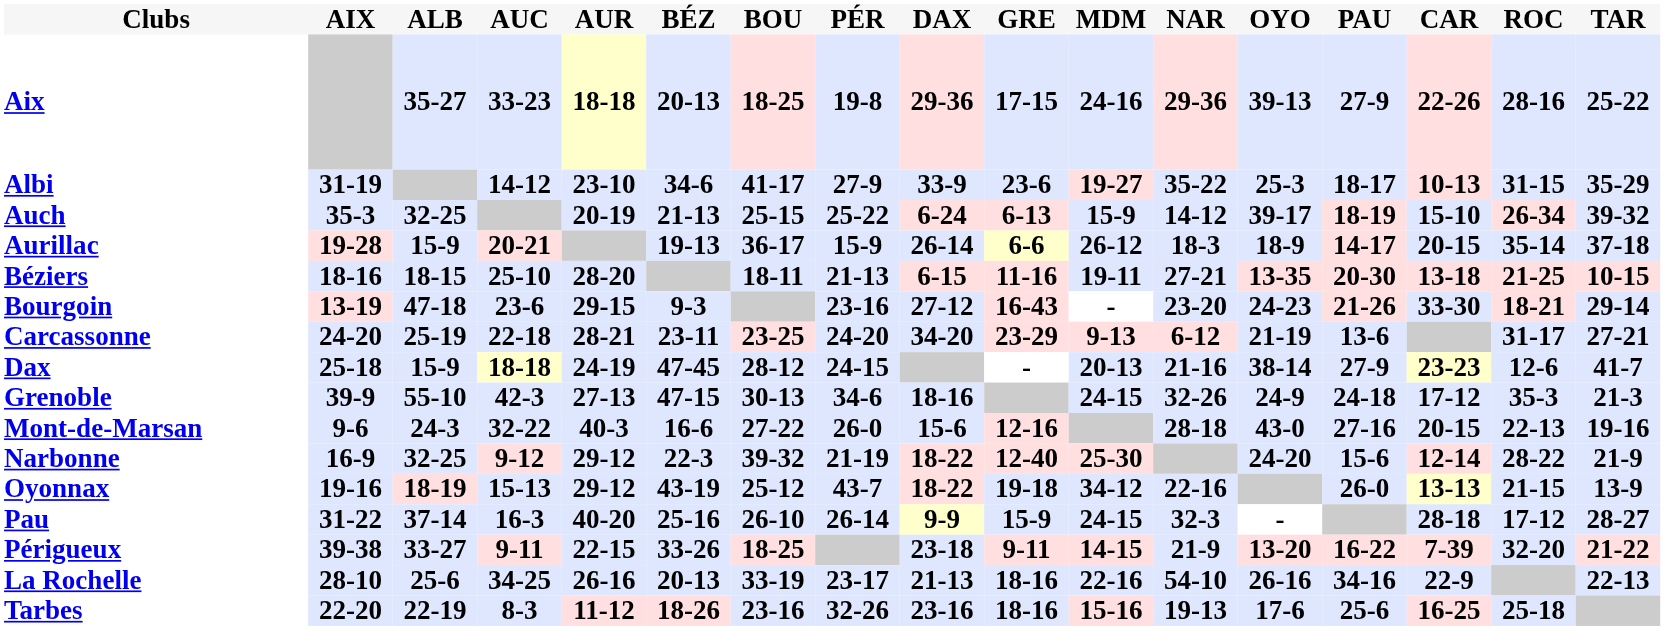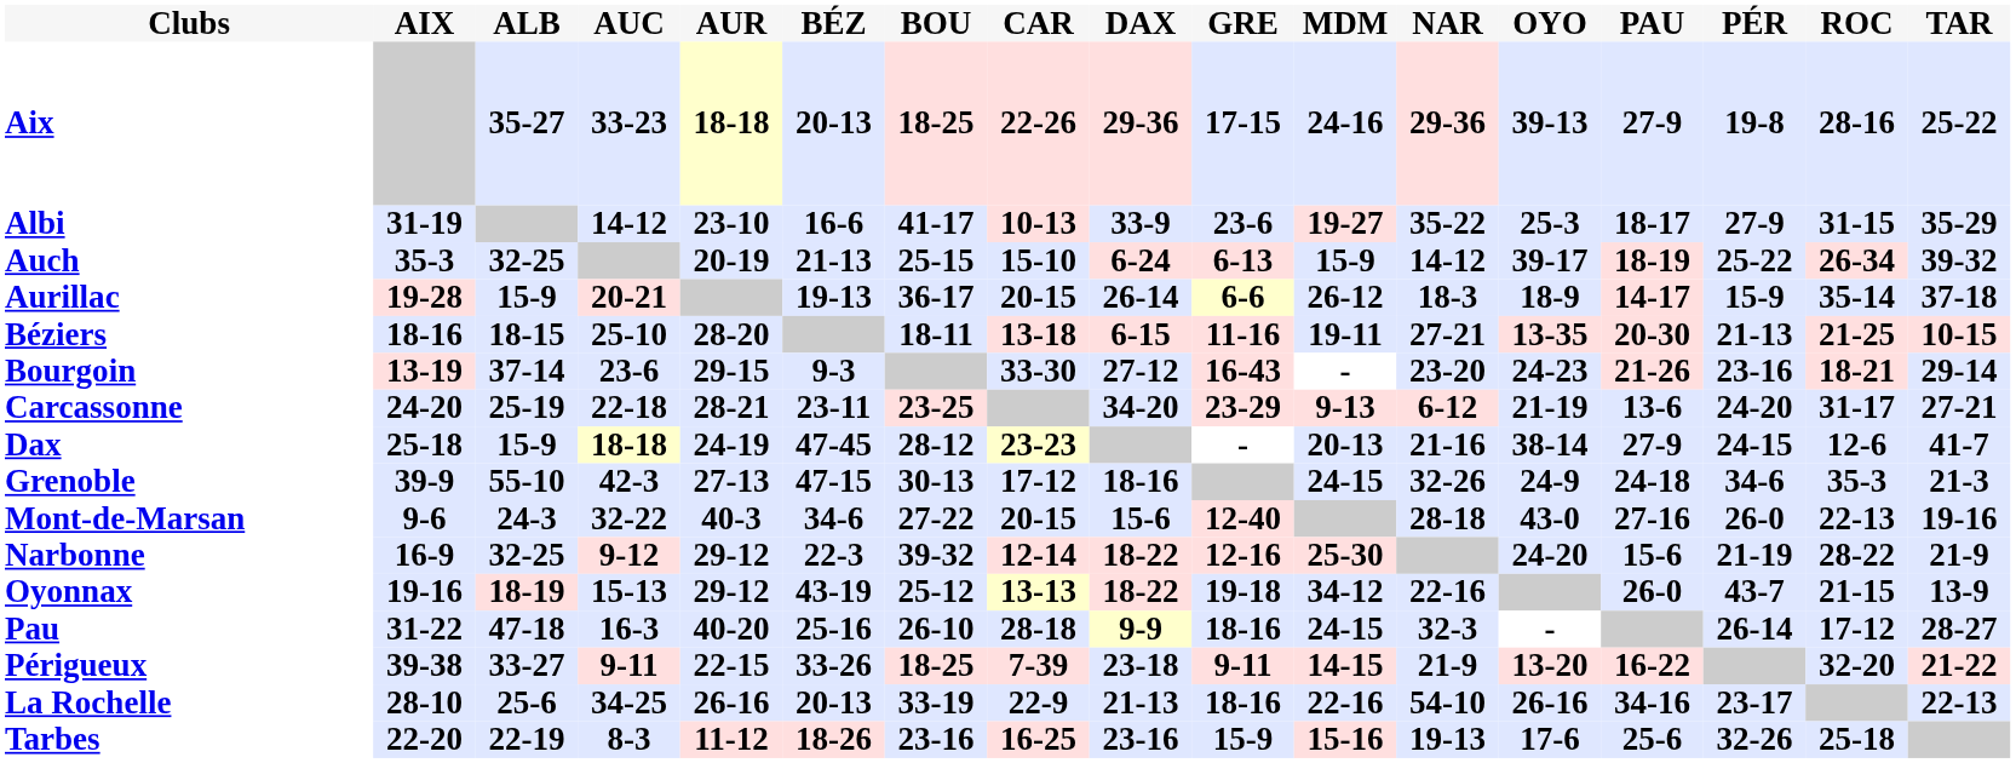 <table bgcolor="#FFFFFF" cellpadding="0" cellspacing="0" border="0" style="font-size:100%; border: gray solid 0px; border-collapse: collapse; height:80px; font-weight:bold; text-align:center;">
 <tr --- style="background-color:#F6F6F6;">
 <th scope="col" style="width:180px;">Clubs</th>
 <th scope="col" style="width:50px;">AIX</th>
 <th scope="col" style="width:50px;">ALB</th>
 <th scope="col" style="width:50px;">AUC</th>
 <th scope="col" style="width:50px;">AUR</th>
 <th scope="col" style="width:50px;">BÉZ</th>
 <th scope="col" style="width:50px;">BOU</th>
-<th scope="col" style="width:50px;">PÉR</th>
+<th scope="col" style="width:50px;">CAR</th>
 <th scope="col" style="width:50px;">DAX</th>
 <th scope="col" style="width:50px;">GRE</th>
 <th scope="col" style="width:50px;">MDM</th>
 <th scope="col" style="width:50px;">NAR</th>
 <th scope="col" style="width:50px;">OYO</th>
 <th scope="col" style="width:50px;">PAU</th>
-<th scope="col" style="width:50px;">CAR</th>
+<th scope="col" style="width:50px;">PÉR</th>
 <th scope="col" style="width:50px;">ROC</th>
 <th scope="col" style="width:50px;">TAR</th>
 </tr>
 <tr --- height="80px">
 <th scope="row" align="left" width="160px"><a href='#'>Aix</a></th>
 <td style="background:#CCCCCC;"></td>
 <td style="background:#DFE7FF;">35-27</td>
 <td style="background:#DFE7FF;">33-23</td>
 <td style="background:#FFFFCC;">18-18</td>
 <td style="background:#DFE7FF;">20-13</td>
 <td style="background:#FFDFDF;">18-25</td>
-<td style="background:#DFE7FF;">19-8</td>
+<td style="background:#FFDFDF;">22-26</td>
 <td style="background:#FFDFDF;">29-36</td>
 <td style="background:#DFE7FF;">17-15</td>
 <td style="background:#DFE7FF;">24-16</td>
 <td style="background:#FFDFDF;">29-36</td>
 <td style="background:#DFE7FF;">39-13</td>
 <td style="background:#DFE7FF;">27-9</td>
-<td style="background:#FFDFDF;">22-26</td>
+<td style="background:#DFE7FF;">19-8</td>
 <td style="background:#DFE7FF;">28-16</td>
 <td style="background:#DFE7FF;">25-22</td>
 </tr>
 <tr --->
 <th scope="row" align="left"><a href='#'>Albi</a></th>
 <td style="background:#DFE7FF;">31-19</td>
 <td style="background:#CCCCCC;"></td>
 <td style="background:#DFE7FF;">14-12</td>
 <td style="background:#DFE7FF;">23-10</td>
-<td style="background:#DFE7FF;">34-6</td>
+<td style="background:#DFE7FF;">16-6</td>
 <td style="background:#DFE7FF;">41-17</td>
-<td style="background:#DFE7FF;">27-9</td>
+<td style="background:#FFDFDF;">10-13</td>
 <td style="background:#DFE7FF;">33-9</td>
 <td style="background:#DFE7FF;">23-6</td>
 <td style="background:#FFDFDF;">19-27</td>
 <td style="background:#DFE7FF;">35-22</td>
 <td style="background:#DFE7FF;">25-3</td>
 <td style="background:#DFE7FF;">18-17</td>
-<td style="background:#FFDFDF;">10-13</td>
+<td style="background:#DFE7FF;">27-9</td>
 <td style="background:#DFE7FF;">31-15</td>
 <td style="background:#DFE7FF;">35-29</td>
 </tr>
 <tr --->
 <th scope="row" align="left"><a href='#'>Auch</a></th>
 <td style="background:#DFE7FF;">35-3</td>
 <td style="background:#DFE7FF;">32-25</td>
 <td style="background:#CCCCCC;"></td>
 <td style="background:#DFE7FF;">20-19</td>
 <td style="background:#DFE7FF;">21-13</td>
 <td style="background:#DFE7FF;">25-15</td>
-<td style="background:#DFE7FF;">25-22</td>
+<td style="background:#DFE7FF;">15-10</td>
 <td style="background:#FFDFDF;">6-24</td>
 <td style="background:#FFDFDF;">6-13</td>
 <td style="background:#DFE7FF;">15-9</td>
 <td style="background:#DFE7FF;">14-12</td>
 <td style="background:#DFE7FF;">39-17</td>
 <td style="background:#FFDFDF;">18-19</td>
-<td style="background:#DFE7FF;">15-10</td>
+<td style="background:#DFE7FF;">25-22</td>
 <td style="background:#FFDFDF;">26-34</td>
 <td style="background:#DFE7FF;">39-32</td>
 </tr>
 <tr --->
 <th scope="row" align="left"><a href='#'>Aurillac</a></th>
 <td style="background:#FFDFDF;">19-28</td>
 <td style="background:#DFE7FF;">15-9</td>
 <td style="background:#FFDFDF;">20-21</td>
 <td style="background:#CCCCCC;"></td>
 <td style="background:#DFE7FF;">19-13</td>
 <td style="background:#DFE7FF;">36-17</td>
-<td style="background:#DFE7FF;">15-9</td>
+<td style="background:#DFE7FF;">20-15</td>
 <td style="background:#DFE7FF;">26-14</td>
 <td style="background:#FFFFCC;">6-6</td>
 <td style="background:#DFE7FF;">26-12</td>
 <td style="background:#DFE7FF;">18-3</td>
 <td style="background:#DFE7FF;">18-9</td>
 <td style="background:#FFDFDF;">14-17</td>
-<td style="background:#DFE7FF;">20-15</td>
+<td style="background:#DFE7FF;">15-9</td>
 <td style="background:#DFE7FF;">35-14</td>
 <td style="background:#DFE7FF;">37-18</td>
 </tr>
 <tr --->
 <th scope="row" align="left"><a href='#'>Béziers</a></th>
 <td style="background:#DFE7FF;">18-16</td>
 <td style="background:#DFE7FF;">18-15</td>
 <td style="background:#DFE7FF;">25-10</td>
 <td style="background:#DFE7FF;">28-20</td>
 <td style="background:#CCCCCC;"></td>
 <td style="background:#DFE7FF;">18-11</td>
-<td style="background:#DFE7FF;">21-13</td>
+<td style="background:#FFDFDF;">13-18</td>
 <td style="background:#FFDFDF;">6-15</td>
 <td style="background:#FFDFDF;">11-16</td>
 <td style="background:#DFE7FF;">19-11</td>
 <td style="background:#DFE7FF;">27-21</td>
 <td style="background:#FFDFDF;">13-35</td>
 <td style="background:#FFDFDF;">20-30</td>
-<td style="background:#FFDFDF;">13-18</td>
+<td style="background:#DFE7FF;">21-13</td>
 <td style="background:#FFDFDF;">21-25</td>
 <td style="background:#FFDFDF;">10-15</td>
 </tr>
 <tr --->
 <th scope="row" align="left"><a href='#'>Bourgoin</a></th>
 <td style="background:#FFDFDF;">13-19</td>
-<td style="background:#DFE7FF;">47-18</td>
+<td style="background:#DFE7FF;">37-14</td>
 <td style="background:#DFE7FF;">23-6</td>
 <td style="background:#DFE7FF;">29-15</td>
 <td style="background:#DFE7FF;">9-3</td>
 <td style="background:#CCCCCC;"></td>
-<td style="background:#DFE7FF;">23-16</td>
+<td style="background:#DFE7FF;">33-30</td>
 <td style="background:#DFE7FF;">27-12</td>
 <td style="background:#FFDFDF;">16-43</td>
 <td style="background:#FFFFFF;">-</td>
 <td style="background:#DFE7FF;">23-20</td>
 <td style="background:#DFE7FF;">24-23</td>
 <td style="background:#FFDFDF;">21-26</td>
-<td style="background:#DFE7FF;">33-30</td>
+<td style="background:#DFE7FF;">23-16</td>
 <td style="background:#FFDFDF;">18-21</td>
 <td style="background:#DFE7FF;">29-14</td>
 </tr>
 <tr --->
 <th scope="row" align="left"><a href='#'>Carcassonne</a></th>
 <td style="background:#DFE7FF;">24-20</td>
 <td style="background:#DFE7FF;">25-19</td>
 <td style="background:#DFE7FF;">22-18</td>
 <td style="background:#DFE7FF;">28-21</td>
 <td style="background:#DFE7FF;">23-11</td>
 <td style="background:#FFDFDF;">23-25</td>
-<td style="background:#DFE7FF;">24-20</td>
+<td style="background:#CCCCCC;"></td>
 <td style="background:#DFE7FF;">34-20</td>
 <td style="background:#FFDFDF;">23-29</td>
 <td style="background:#FFDFDF;">9-13</td>
 <td style="background:#FFDFDF;">6-12</td>
 <td style="background:#DFE7FF;">21-19</td>
 <td style="background:#DFE7FF;">13-6</td>
-<td style="background:#CCCCCC;"></td>
+<td style="background:#DFE7FF;">24-20</td>
 <td style="background:#DFE7FF;">31-17</td>
 <td style="background:#DFE7FF;">27-21</td>
 </tr>
 <tr --->
 <th scope="row" align="left"><a href='#'>Dax</a></th>
 <td style="background:#DFE7FF;">25-18</td>
 <td style="background:#DFE7FF;">15-9</td>
 <td style="background:#FFFFCC;">18-18</td>
 <td style="background:#DFE7FF;">24-19</td>
 <td style="background:#DFE7FF;">47-45</td>
 <td style="background:#DFE7FF;">28-12</td>
-<td style="background:#DFE7FF;">24-15</td>
+<td style="background:#FFFFCC;">23-23</td>
 <td style="background:#CCCCCC;"></td>
 <td style="background:#FFFFFF;">-</td>
 <td style="background:#DFE7FF;">20-13</td>
 <td style="background:#DFE7FF;">21-16</td>
 <td style="background:#DFE7FF;">38-14</td>
 <td style="background:#DFE7FF;">27-9</td>
-<td style="background:#FFFFCC;">23-23</td>
+<td style="background:#DFE7FF;">24-15</td>
 <td style="background:#DFE7FF;">12-6</td>
 <td style="background:#DFE7FF;">41-7</td>
 </tr>
 <tr --->
 <th scope="row" align="left"><a href='#'>Grenoble</a></th>
 <td style="background:#DFE7FF;">39-9</td>
 <td style="background:#DFE7FF;">55-10</td>
 <td style="background:#DFE7FF;">42-3</td>
 <td style="background:#DFE7FF;">27-13</td>
 <td style="background:#DFE7FF;">47-15</td>
 <td style="background:#DFE7FF;">30-13</td>
-<td style="background:#DFE7FF;">34-6</td>
+<td style="background:#DFE7FF;">17-12</td>
 <td style="background:#DFE7FF;">18-16</td>
 <td style="background:#CCCCCC;"></td>
 <td style="background:#DFE7FF;">24-15</td>
 <td style="background:#DFE7FF;">32-26</td>
 <td style="background:#DFE7FF;">24-9</td>
 <td style="background:#DFE7FF;">24-18</td>
-<td style="background:#DFE7FF;">17-12</td>
+<td style="background:#DFE7FF;">34-6</td>
 <td style="background:#DFE7FF;">35-3</td>
 <td style="background:#DFE7FF;">21-3</td>
 </tr>
 <tr --->
 <th scope="row" align="left"><a href='#'>Mont-de-Marsan</a></th>
 <td style="background:#DFE7FF;">9-6</td>
 <td style="background:#DFE7FF;">24-3</td>
 <td style="background:#DFE7FF;">32-22</td>
 <td style="background:#DFE7FF;">40-3</td>
-<td style="background:#DFE7FF;">16-6</td>
+<td style="background:#DFE7FF;">34-6</td>
 <td style="background:#DFE7FF;">27-22</td>
-<td style="background:#DFE7FF;">26-0</td>
+<td style="background:#DFE7FF;">20-15</td>
 <td style="background:#DFE7FF;">15-6</td>
-<td style="background:#FFDFDF;">12-16</td>
+<td style="background:#FFDFDF;">12-40</td>
 <td style="background:#CCCCCC;"></td>
 <td style="background:#DFE7FF;">28-18</td>
 <td style="background:#DFE7FF;">43-0</td>
 <td style="background:#DFE7FF;">27-16</td>
-<td style="background:#DFE7FF;">20-15</td>
+<td style="background:#DFE7FF;">26-0</td>
 <td style="background:#DFE7FF;">22-13</td>
 <td style="background:#DFE7FF;">19-16</td>
 </tr>
 <tr --->
 <th scope="row" align="left"><a href='#'>Narbonne</a></th>
 <td style="background:#DFE7FF;">16-9</td>
 <td style="background:#DFE7FF;">32-25</td>
 <td style="background:#FFDFDF;">9-12</td>
 <td style="background:#DFE7FF;">29-12</td>
 <td style="background:#DFE7FF;">22-3</td>
 <td style="background:#DFE7FF;">39-32</td>
-<td style="background:#DFE7FF;">21-19</td>
+<td style="background:#FFDFDF;">12-14</td>
 <td style="background:#FFDFDF;">18-22</td>
-<td style="background:#FFDFDF;">12-40</td>
+<td style="background:#FFDFDF;">12-16</td>
 <td style="background:#FFDFDF;">25-30</td>
 <td style="background:#CCCCCC;"></td>
 <td style="background:#DFE7FF;">24-20</td>
 <td style="background:#DFE7FF;">15-6</td>
-<td style="background:#FFDFDF;">12-14</td>
+<td style="background:#DFE7FF;">21-19</td>
 <td style="background:#DFE7FF;">28-22</td>
 <td style="background:#DFE7FF;">21-9</td>
 </tr>
 <tr --->
 <th scope="row" align="left"><a href='#'>Oyonnax</a></th>
 <td style="background:#DFE7FF;">19-16</td>
 <td style="background:#FFDFDF;">18-19</td>
 <td style="background:#DFE7FF;">15-13</td>
 <td style="background:#DFE7FF;">29-12</td>
 <td style="background:#DFE7FF;">43-19</td>
 <td style="background:#DFE7FF;">25-12</td>
-<td style="background:#DFE7FF;">43-7</td>
+<td style="background:#FFFFCC;">13-13</td>
 <td style="background:#FFDFDF;">18-22</td>
 <td style="background:#DFE7FF;">19-18</td>
 <td style="background:#DFE7FF;">34-12</td>
 <td style="background:#DFE7FF;">22-16</td>
 <td style="background:#CCCCCC;"></td>
 <td style="background:#DFE7FF;">26-0</td>
-<td style="background:#FFFFCC;">13-13</td>
+<td style="background:#DFE7FF;">43-7</td>
 <td style="background:#DFE7FF;">21-15</td>
 <td style="background:#DFE7FF;">13-9</td>
 </tr>
 <tr --->
 <th scope="row" align="left"><a href='#'>Pau</a></th>
 <td style="background:#DFE7FF;">31-22</td>
-<td style="background:#DFE7FF;">37-14</td>
+<td style="background:#DFE7FF;">47-18</td>
 <td style="background:#DFE7FF;">16-3</td>
 <td style="background:#DFE7FF;">40-20</td>
 <td style="background:#DFE7FF;">25-16</td>
 <td style="background:#DFE7FF;">26-10</td>
-<td style="background:#DFE7FF;">26-14</td>
+<td style="background:#DFE7FF;">28-18</td>
 <td style="background:#FFFFCC;">9-9</td>
-<td style="background:#DFE7FF;">15-9</td>
+<td style="background:#DFE7FF;">18-16</td>
 <td style="background:#DFE7FF;">24-15</td>
 <td style="background:#DFE7FF;">32-3</td>
 <td style="background:#FFFFFF;">-</td>
 <td style="background:#CCCCCC;"></td>
-<td style="background:#DFE7FF;">28-18</td>
+<td style="background:#DFE7FF;">26-14</td>
 <td style="background:#DFE7FF;">17-12</td>
 <td style="background:#DFE7FF;">28-27</td>
 </tr>
 <tr --->
 <th scope="row" align="left"><a href='#'>Périgueux</a></th>
 <td style="background:#DFE7FF;">39-38</td>
 <td style="background:#DFE7FF;">33-27</td>
 <td style="background:#FFDFDF;">9-11</td>
 <td style="background:#DFE7FF;">22-15</td>
 <td style="background:#DFE7FF;">33-26</td>
 <td style="background:#FFDFDF;">18-25</td>
-<td style="background:#CCCCCC;"></td>
+<td style="background:#FFDFDF;">7-39</td>
 <td style="background:#DFE7FF;">23-18</td>
 <td style="background:#FFDFDF;">9-11</td>
 <td style="background:#FFDFDF;">14-15</td>
 <td style="background:#DFE7FF;">21-9</td>
 <td style="background:#FFDFDF;">13-20</td>
 <td style="background:#FFDFDF;">16-22</td>
-<td style="background:#FFDFDF;">7-39</td>
+<td style="background:#CCCCCC;"></td>
 <td style="background:#DFE7FF;">32-20</td>
 <td style="background:#FFDFDF;">21-22</td>
 </tr>
 <tr --->
 <th scope="row" align="left"><a href='#'>La Rochelle</a></th>
 <td style="background:#DFE7FF;">28-10</td>
 <td style="background:#DFE7FF;">25-6</td>
 <td style="background:#DFE7FF;">34-25</td>
 <td style="background:#DFE7FF;">26-16</td>
 <td style="background:#DFE7FF;">20-13</td>
 <td style="background:#DFE7FF;">33-19</td>
-<td style="background:#DFE7FF;">23-17</td>
+<td style="background:#DFE7FF;">22-9</td>
 <td style="background:#DFE7FF;">21-13</td>
 <td style="background:#DFE7FF;">18-16</td>
 <td style="background:#DFE7FF;">22-16</td>
 <td style="background:#DFE7FF;">54-10</td>
 <td style="background:#DFE7FF;">26-16</td>
 <td style="background:#DFE7FF;">34-16</td>
-<td style="background:#DFE7FF;">22-9</td>
+<td style="background:#DFE7FF;">23-17</td>
 <td style="background:#CCCCCC;"></td>
 <td style="background:#DFE7FF;">22-13</td>
 </tr>
 <tr --->
 <th scope="row" align="left"><a href='#'>Tarbes</a></th>
 <td style="background:#DFE7FF;">22-20</td>
 <td style="background:#DFE7FF;">22-19</td>
 <td style="background:#DFE7FF;">8-3</td>
 <td style="background:#FFDFDF;">11-12</td>
 <td style="background:#FFDFDF;">18-26</td>
 <td style="background:#DFE7FF;">23-16</td>
-<td style="background:#DFE7FF;">32-26</td>
+<td style="background:#FFDFDF;">16-25</td>
 <td style="background:#DFE7FF;">23-16</td>
-<td style="background:#DFE7FF;">18-16</td>
+<td style="background:#DFE7FF;">15-9</td>
 <td style="background:#FFDFDF;">15-16</td>
 <td style="background:#DFE7FF;">19-13</td>
 <td style="background:#DFE7FF;">17-6</td>
 <td style="background:#DFE7FF;">25-6</td>
-<td style="background:#FFDFDF;">16-25</td>
+<td style="background:#DFE7FF;">32-26</td>
 <td style="background:#DFE7FF;">25-18</td>
 <td style="background:#CCCCCC;"></td>
 </tr>
 </table>
